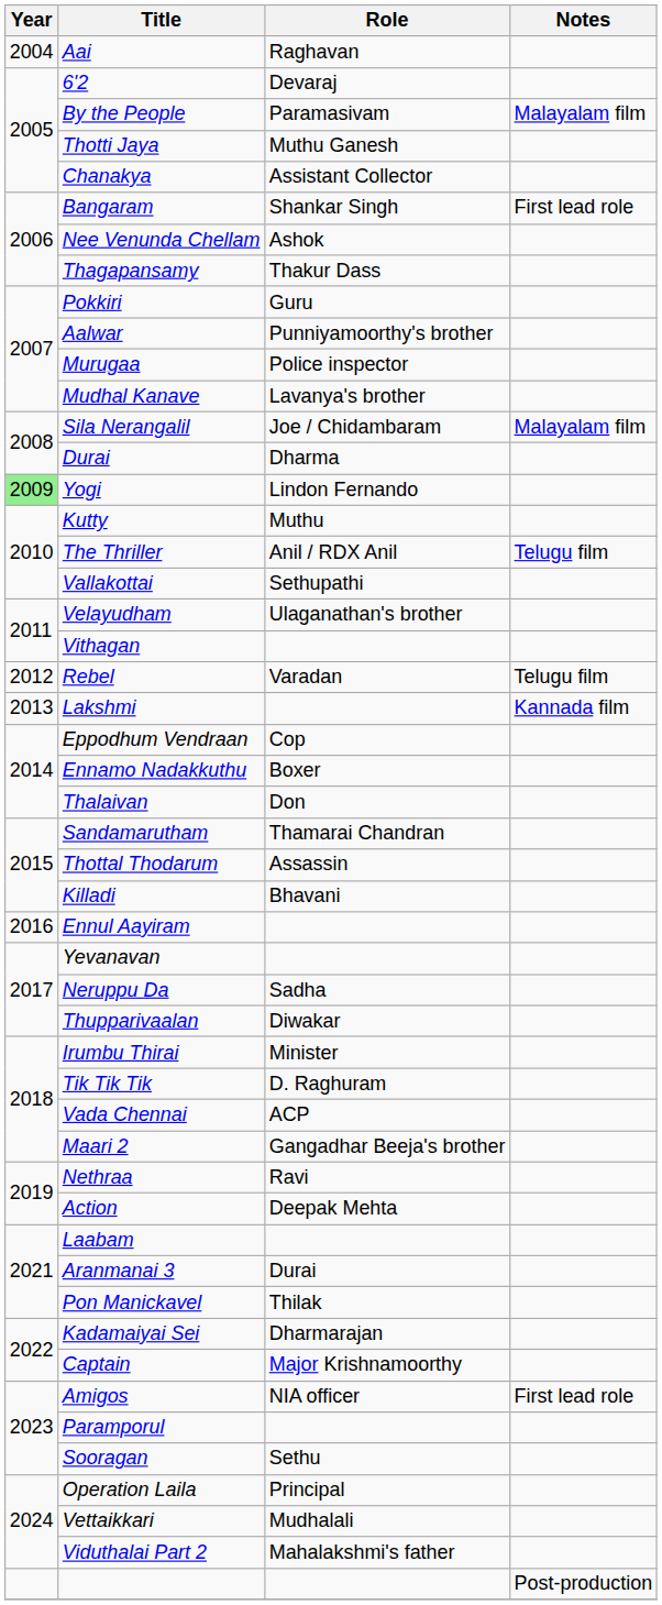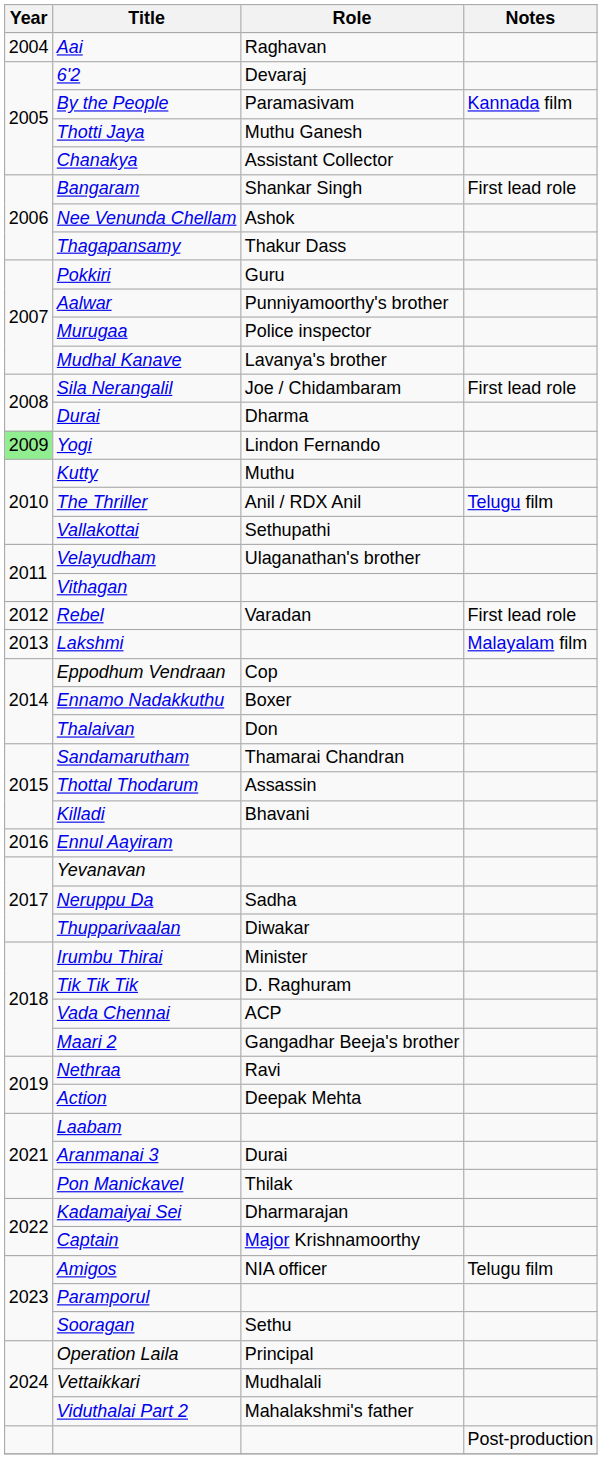 <table class="wikitable sortable">
 <tr>
 <th>Year</th>
 <th>Title</th>
 <th>Role</th>
 <th class="unsortable">Notes</th>
 </tr>
 <tr>
 <td>2004</td>
 <td><em><a href='#'>Aai</a></em></td>
 <td>Raghavan</td>
 <td></td>
 </tr>
 <tr>
 <td rowspan="4">2005</td>
 <td><em><a href='#'>6'2</a></em></td>
 <td>Devaraj</td>
 <td></td>
 </tr>
 <tr>
 <td><em><a href='#'>By the People</a></em></td>
 <td>Paramasivam</td>
-<td><a href='#'>Malayalam</a> film</td>
+<td><a href='#'>Kannada</a> film</td>
 </tr>
 <tr>
 <td><em><a href='#'>Thotti Jaya</a></em></td>
 <td>Muthu Ganesh</td>
 <td></td>
 </tr>
 <tr>
 <td><em><a href='#'>Chanakya</a></em></td>
 <td>Assistant Collector</td>
 <td></td>
 </tr>
 <tr>
 <td rowspan="3">2006</td>
 <td><em><a href='#'>Bangaram</a></em></td>
 <td>Shankar Singh</td>
 <td>First lead role</td>
 </tr>
 <tr>
 <td><em><a href='#'>Nee Venunda Chellam</a></em></td>
 <td>Ashok</td>
 <td></td>
 </tr>
 <tr>
 <td><em><a href='#'>Thagapansamy</a></em></td>
 <td>Thakur Dass</td>
 <td></td>
 </tr>
 <tr>
 <td rowspan="4">2007</td>
 <td><em><a href='#'>Pokkiri</a></em></td>
 <td>Guru</td>
 <td></td>
 </tr>
 <tr>
 <td><em><a href='#'>Aalwar</a></em></td>
 <td>Punniyamoorthy's brother</td>
 <td></td>
 </tr>
 <tr>
 <td><em><a href='#'>Murugaa</a></em></td>
 <td>Police inspector</td>
 <td></td>
 </tr>
 <tr>
 <td><em><a href='#'>Mudhal Kanave</a></em></td>
 <td>Lavanya's brother</td>
 <td></td>
 </tr>
 <tr>
 <td rowspan="2">2008</td>
 <td><em><a href='#'>Sila Nerangalil</a></em></td>
 <td>Joe / Chidambaram</td>
-<td><a href='#'>Malayalam</a> film</td>
+<td>First lead role</td>
 </tr>
 <tr>
 <td><em><a href='#'>Durai</a></em></td>
 <td>Dharma</td>
 <td></td>
 </tr>
 <tr>
 <td style="background: lightgreen;">2009</td>
 <td><em><a href='#'>Yogi</a></em></td>
 <td>Lindon Fernando</td>
 <td></td>
 </tr>
 <tr>
 <td rowspan=3>2010</td>
 <td><em><a href='#'>Kutty</a></em></td>
 <td>Muthu</td>
 <td></td>
 </tr>
 <tr>
 <td><em><a href='#'>The Thriller</a></em></td>
 <td>Anil / RDX Anil</td>
 <td><a href='#'>Telugu</a> film</td>
 </tr>
 <tr>
 <td><em><a href='#'>Vallakottai</a></em></td>
 <td>Sethupathi</td>
 <td></td>
 </tr>
 <tr>
 <td rowspan="2">2011</td>
 <td><em><a href='#'>Velayudham</a></em></td>
 <td>Ulaganathan's brother</td>
 <td></td>
 </tr>
 <tr>
 <td><em><a href='#'>Vithagan</a></em></td>
 <td></td>
 <td></td>
 </tr>
 <tr>
 <td rowspan="1">2012</td>
 <td><em><a href='#'>Rebel</a></em></td>
 <td>Varadan</td>
-<td>Telugu film</td>
+<td>First lead role</td>
 </tr>
 <tr>
 <td rowspan="1">2013</td>
 <td><em><a href='#'>Lakshmi</a></em></td>
 <td></td>
-<td><a href='#'>Kannada</a> film</td>
+<td><a href='#'>Malayalam</a> film</td>
 </tr>
 <tr>
 <td rowspan="3">2014</td>
 <td><em>Eppodhum Vendraan</em></td>
 <td>Cop</td>
 <td></td>
 </tr>
 <tr>
 <td><em><a href='#'>Ennamo Nadakkuthu</a></em></td>
 <td>Boxer</td>
 <td></td>
 </tr>
 <tr>
 <td><em><a href='#'>Thalaivan</a></em></td>
 <td>Don</td>
 <td></td>
 </tr>
 <tr>
 <td rowspan="3">2015</td>
 <td><em><a href='#'>Sandamarutham</a></em></td>
 <td>Thamarai Chandran</td>
 <td></td>
 </tr>
 <tr>
 <td><em><a href='#'>Thottal Thodarum</a></em></td>
 <td>Assassin</td>
 <td></td>
 </tr>
 <tr>
 <td><em><a href='#'>Killadi</a></em></td>
 <td>Bhavani</td>
 <td></td>
 </tr>
 <tr>
 <td rowspan="1">2016</td>
 <td><em><a href='#'>Ennul Aayiram</a></em></td>
 <td></td>
 <td></td>
 </tr>
 <tr>
 <td rowspan="3">2017</td>
 <td><em>Yevanavan</em></td>
 <td></td>
 <td></td>
 </tr>
 <tr>
 <td><em><a href='#'>Neruppu Da</a></em></td>
 <td>Sadha</td>
 <td></td>
 </tr>
 <tr>
 <td><em><a href='#'>Thupparivaalan</a></em></td>
 <td>Diwakar</td>
 <td></td>
 </tr>
 <tr>
 <td rowspan="4">2018</td>
 <td><em><a href='#'>Irumbu Thirai</a></em></td>
 <td>Minister</td>
 <td></td>
 </tr>
 <tr>
 <td><em><a href='#'>Tik Tik Tik</a></em></td>
 <td>D. Raghuram</td>
 <td></td>
 </tr>
 <tr>
 <td><em><a href='#'>Vada Chennai</a></em></td>
 <td>ACP</td>
 <td></td>
 </tr>
 <tr>
 <td><em><a href='#'>Maari 2</a></em></td>
 <td>Gangadhar Beeja's brother</td>
 <td></td>
 </tr>
 <tr>
 <td rowspan="2">2019</td>
 <td><em><a href='#'>Nethraa</a></em></td>
 <td>Ravi</td>
 <td></td>
 </tr>
 <tr>
 <td><em><a href='#'>Action</a></em></td>
 <td>Deepak Mehta</td>
 <td></td>
 </tr>
 <tr>
 <td rowspan="3">2021</td>
 <td><em><a href='#'>Laabam</a></em></td>
 <td></td>
 <td></td>
 </tr>
 <tr>
 <td><em><a href='#'>Aranmanai 3</a></em></td>
 <td>Durai</td>
 <td></td>
 </tr>
 <tr>
 <td><em><a href='#'>Pon Manickavel</a></em></td>
 <td>Thilak</td>
 <td></td>
 </tr>
 <tr>
 <td rowspan="2">2022</td>
 <td><em><a href='#'>Kadamaiyai Sei</a></em></td>
 <td>Dharmarajan</td>
 <td></td>
 </tr>
 <tr>
 <td><em><a href='#'>Captain</a></em></td>
 <td><a href='#'>Major</a> Krishnamoorthy</td>
 <td></td>
 </tr>
 <tr>
 <td rowspan="3">2023</td>
 <td><em><a href='#'>Amigos</a></em></td>
 <td>NIA officer</td>
-<td>First lead role</td>
+<td>Telugu film</td>
 </tr>
 <tr>
 <td><em><a href='#'>Paramporul</a></em></td>
 <td></td>
 <td></td>
 </tr>
 <tr>
 <td><em><a href='#'>Sooragan</a></em></td>
 <td>Sethu</td>
 <td></td>
 </tr>
 <tr>
 <td rowspan="3">2024</td>
 <td><em>Operation Laila</em></td>
 <td>Principal</td>
 <td></td>
 </tr>
 <tr>
 <td><em>Vettaikkari</em></td>
 <td>Mudhalali</td>
 <td></td>
 </tr>
 <tr>
 <td><em><a href='#'>Viduthalai Part 2</a></em></td>
 <td>Mahalakshmi's father</td>
 <td></td>
 </tr>
 <tr>
 <td></td>
 <td></td>
 <td></td>
 <td>Post-production</td>
 </tr>
 <tr>
 </tr>
 </table>
